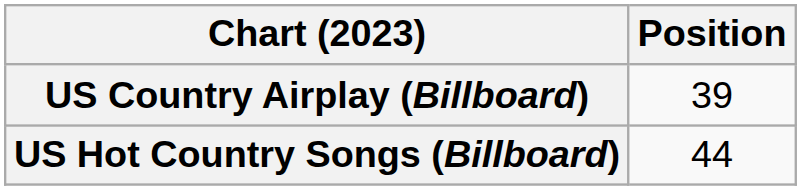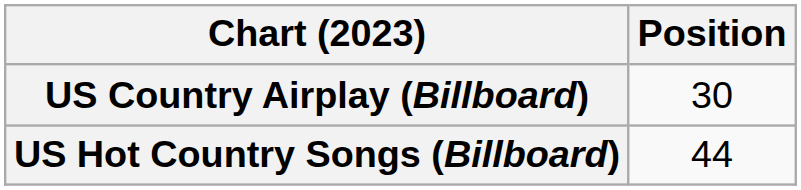 <table class="wikitable sortable plainrowheaders" style="text-align:center">
 <tr>
 <th scope="col">Chart (2023)</th>
 <th scope="col">Position</th>
 </tr>
 <tr>
 <th scope="row">US Country Airplay (<em>Billboard</em>)</th>
-<td>39</td>
+<td>30</td>
 </tr>
 <tr>
 <th scope="row">US Hot Country Songs (<em>Billboard</em>)</th>
 <td>44</td>
 </tr>
 </table>
